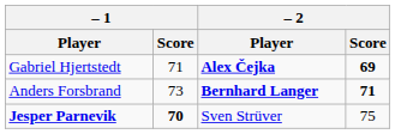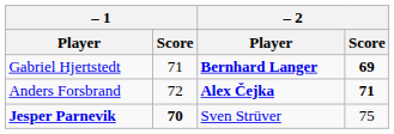 <table class=wikitable>
 <tr>
 <th colspan=2> – 1</th>
 <th colspan=2> – 2</th>
 </tr>
 <tr>
 <th width=145>Player</th>
 <th>Score</th>
 <th width=145>Player</th>
 <th>Score</th>
 </tr>
 <tr>
 <td><a href='#'>Gabriel Hjertstedt</a></td>
 <td align=center>71</td>
-<td><strong><a href='#'>Alex Čejka</a></strong></td>
+<td><strong><a href='#'>Bernhard Langer</a></strong></td>
 <td align=center><strong>69</strong></td>
 </tr>
 <tr>
 <td><a href='#'>Anders Forsbrand</a></td>
-<td align=center>73</td>
-<td><strong><a href='#'>Bernhard Langer</a></strong></td>
+<td align=center>72</td>
+<td><strong><a href='#'>Alex Čejka</a></strong></td>
 <td align=center><strong>71</strong></td>
 </tr>
 <tr>
 <td><strong><a href='#'>Jesper Parnevik</a></strong></td>
 <td align=center><strong>70</strong></td>
 <td><a href='#'>Sven Strüver</a></td>
 <td align=center>75</td>
 </tr>
 </table>
